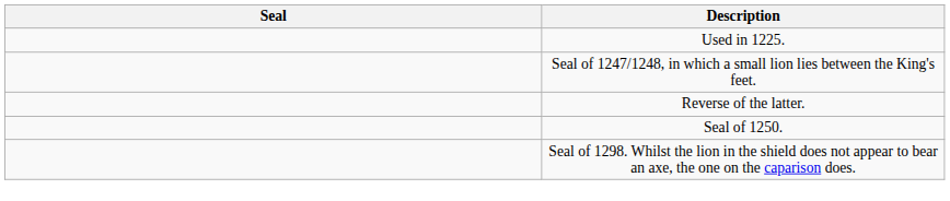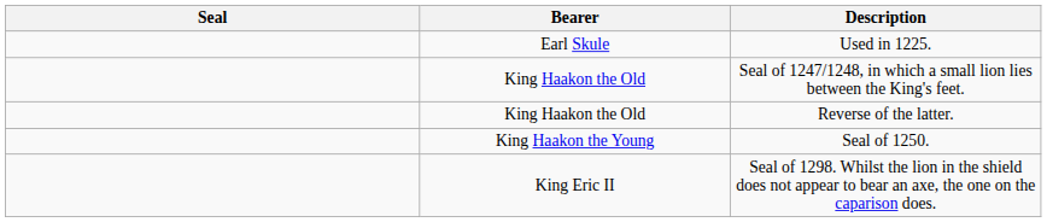 <table class="wikitable" style="width:80%;text-align:center;">
 <tr>
 <th style="width:40%;">Seal</th>
+<th style="width:30%;">Bearer</th>
 <th style="width:30%;">Description</th>
 </tr>
 <tr>
 <td></td>
+<td>Earl <a href='#'>Skule</a></td>
 <td>Used in 1225.</td>
 </tr>
 <tr>
 <td></td>
+<td>King <a href='#'>Haakon the Old</a></td>
 <td>Seal of 1247/1248, in which a small lion lies between the King's feet.</td>
 </tr>
 <tr>
 <td></td>
+<td>King Haakon the Old</td>
 <td>Reverse of the latter.</td>
 </tr>
 <tr>
 <td></td>
+<td>King <a href='#'>Haakon the Young</a></td>
 <td>Seal of 1250.</td>
 </tr>
 <tr>
 <td></td>
+<td>King Eric II</td>
 <td>Seal of 1298. Whilst the lion in the shield does not appear to bear an axe, the one on the <a href='#'>caparison</a> does.</td>
 </tr>
 </table>
